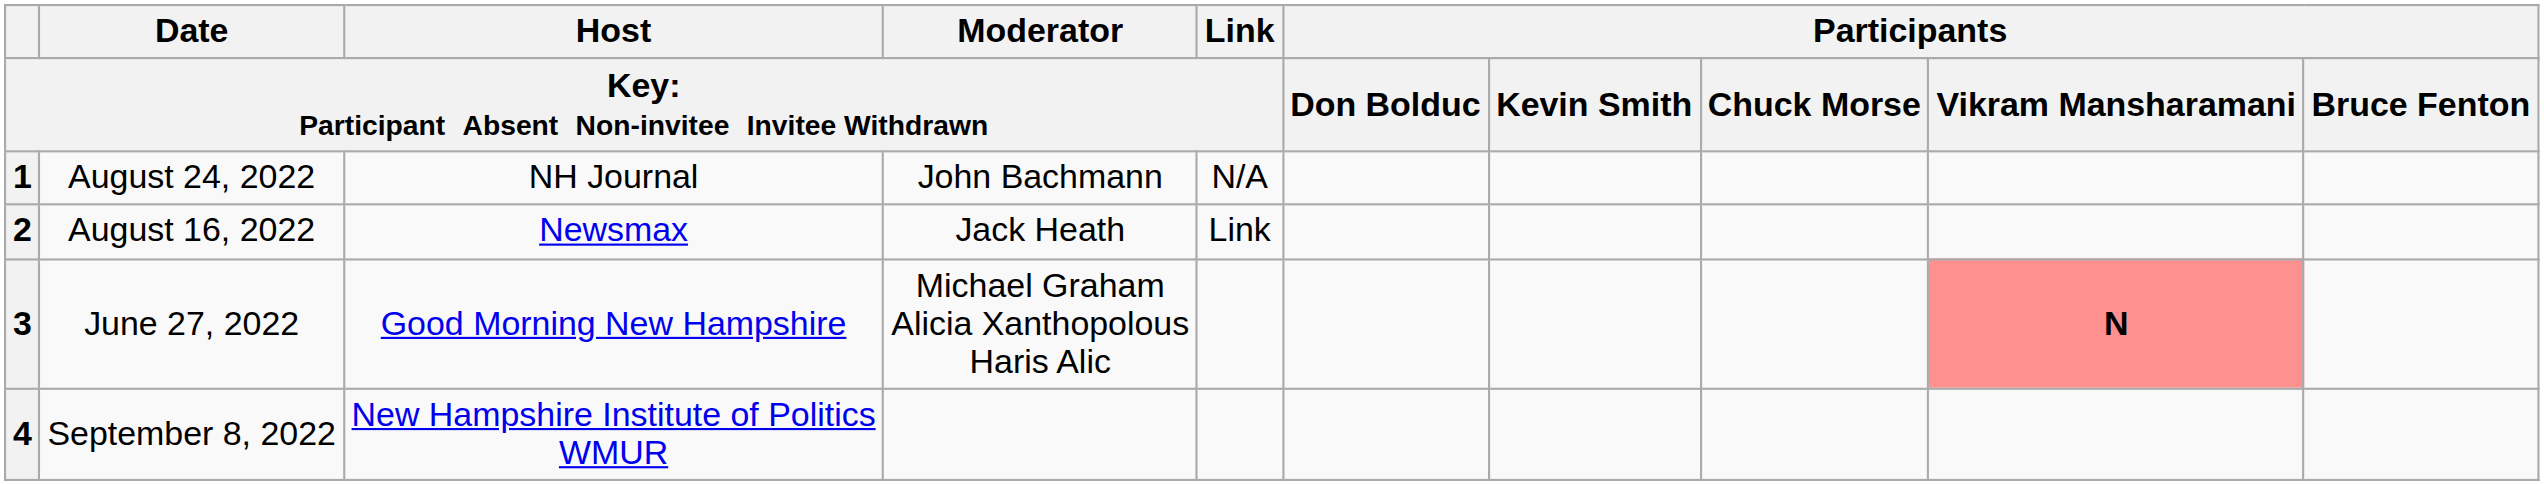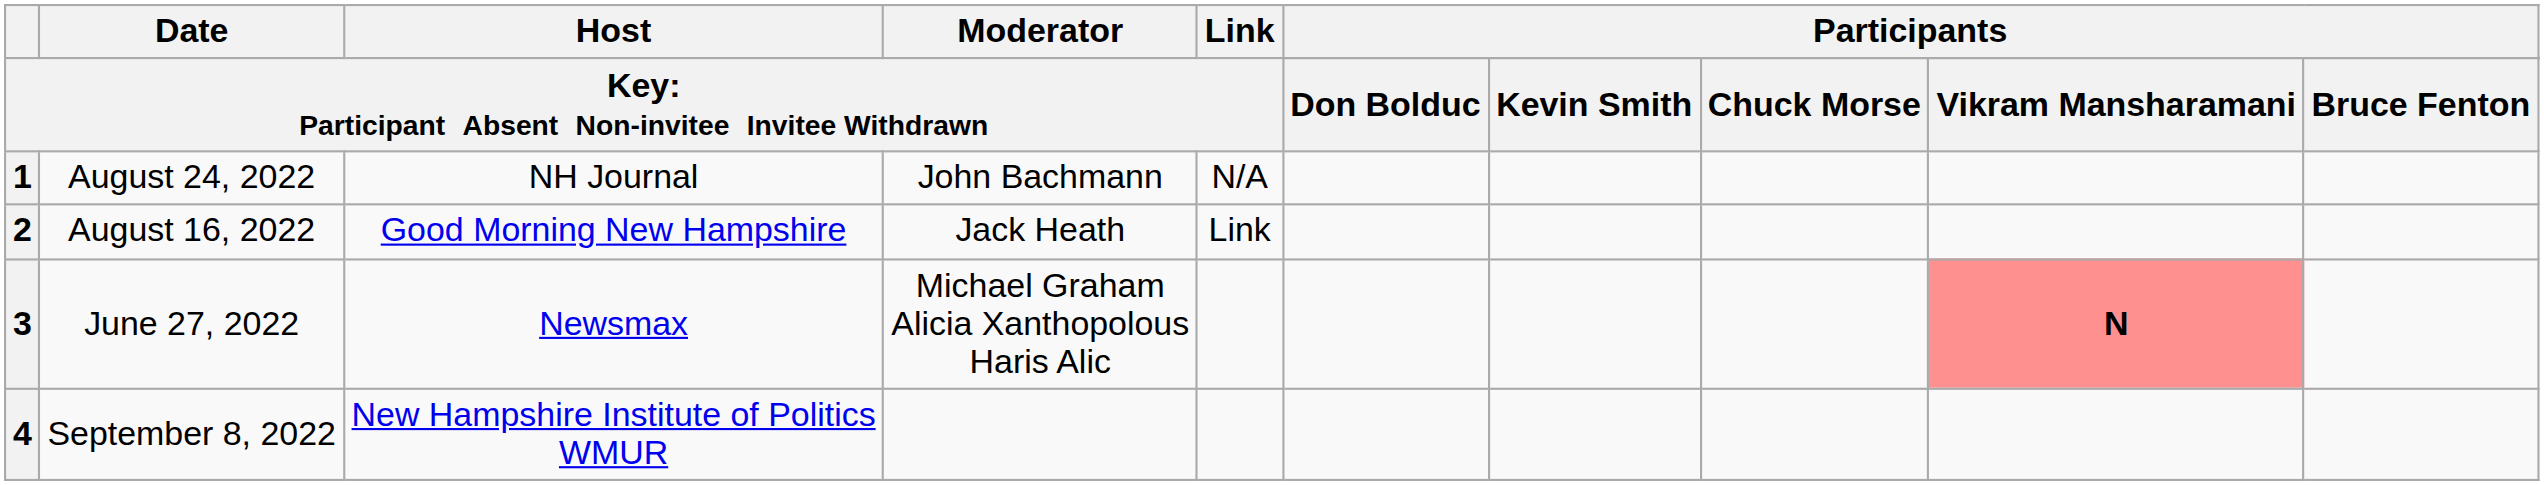 <table class="wikitable" style="text-align:center;">
 <tr>
 <th scope="col"></th>
 <th scope="col">Date</th>
 <th scope="col">Host</th>
 <th scope="col">Moderator</th>
 <th scope="col">Link</th>
 <th colspan="5" scope="col">Participants</th>
 </tr>
 <tr>
 <th colspan="5" rowspan="2">Key:<br> <small>Participant </small>  <small>Absent </small>  <small>Non-invitee </small>  <small>Invitee  Withdrawn</small></th>
 </tr>
 <tr>
 <th scope="col">Don Bolduc</th>
 <th scope="col">Kevin Smith</th>
 <th scope="col">Chuck Morse</th>
 <th scope="col">Vikram Mansharamani</th>
 <th scope="col">Bruce Fenton</th>
 </tr>
 <tr>
 <th scope="row">1</th>
 <td style="white-space:nowrap;">August 24, 2022</td>
 <td style="white-space:nowrap;">NH Journal</td>
 <td style="white-space:nowrap;">John Bachmann</td>
 <td style="white-space:nowrap;">N/A</td>
 <td></td>
 <td></td>
 <td></td>
 <td></td>
 <td></td>
 </tr>
 <tr>
 <th scope="row">2</th>
 <td style="white-space:nowrap;">August 16, 2022</td>
-<td style="white-space:nowrap;"><a href='#'>Newsmax</a></td>
+<td style="white-space:nowrap;"><a href='#'>Good Morning New Hampshire</a></td>
 <td style="white-space:nowrap;">Jack Heath</td>
 <td style="white-space:nowrap;">Link</td>
 <td></td>
 <td></td>
 <td></td>
 <td></td>
 <td></td>
 </tr>
 <tr>
 <th scope="row">3</th>
 <td style="white-space:nowrap;">June 27, 2022</td>
-<td style="white-space:nowrap;"><a href='#'>Good Morning New Hampshire</a></td>
+<td style="white-space:nowrap;"><a href='#'>Newsmax</a></td>
 <td style="white-space:nowrap;">Michael Graham<br>Alicia Xanthopolous<br>Haris Alic</td>
 <td style="white-space:nowrap;"></td>
 <td></td>
 <td></td>
 <td></td>
 <td style="background:#ff9090; color:black; text-align:center;"><strong>N</strong></td>
 <td></td>
 </tr>
 <tr>
 <th scope="row">4</th>
 <td style="white-space:nowrap;">September 8, 2022</td>
 <td style="white-space:nowrap;"><a href='#'>New Hampshire Institute of Politics</a><br><a href='#'>WMUR</a></td>
 <td style="white-space:nowrap;"></td>
 <td style="white-space:nowrap;"></td>
 <td></td>
 <td></td>
 <td></td>
 <td></td>
 <td></td>
 </tr>
 </table>
